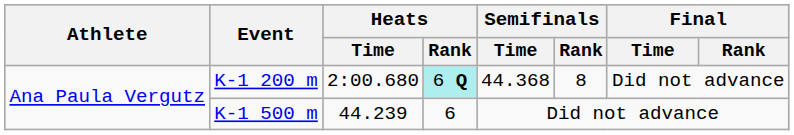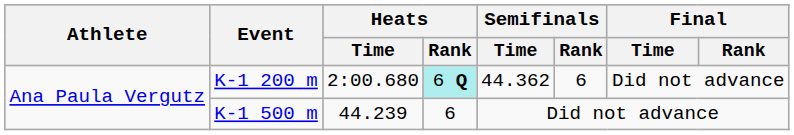 <table class="wikitable" style="font-size:90%">
 <tr>
 <th rowspan=2>Athlete</th>
 <th rowspan=2>Event</th>
 <th colspan=2>Heats</th>
 <th colspan=2>Semifinals</th>
 <th colspan=2>Final</th>
 </tr>
 <tr style="font-size:95%">
 <th>Time</th>
 <th>Rank</th>
 <th>Time</th>
 <th>Rank</th>
 <th>Time</th>
 <th>Rank</th>
 </tr>
 <tr align=center>
 <td align=left rowspan=2><a href='#'>Ana Paula Vergutz</a></td>
 <td align=left><a href='#'>K-1 200 m</a></td>
 <td>2:00.680</td>
 <td style="background: paleturquoise;">6 <strong>Q</strong></td>
-<td>44.368</td>
-<td>8</td>
+<td>44.362</td>
+<td>6</td>
 <td colspan=2>Did not advance</td>
 </tr>
 <tr align=center>
 <td align=left><a href='#'>K-1 500 m</a></td>
 <td>44.239</td>
 <td>6</td>
 <td colspan=4>Did not advance</td>
 </tr>
 </table>
